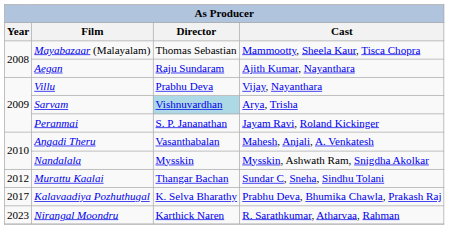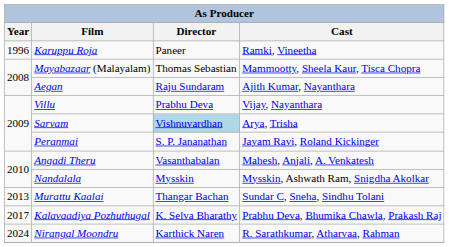 <table class="wikitable" style="font-size: 95%;">
 <tr>
 <th colspan="4" style="background: LightSteelBlue;">As Producer</th>
 </tr>
 <tr>
 <th>Year</th>
 <th>Film</th>
 <th>Director</th>
 <th>Cast</th>
+</tr>
+<tr>
+<td>1996</td>
+<td><em><a href='#'>Karuppu Roja</a></em></td>
+<td>Paneer</td>
+<td><a href='#'>Ramki</a>, <a href='#'>Vineetha</a></td>
 </tr>
 <tr>
 <td rowspan="2">2008</td>
 <td><em><a href='#'>Mayabazaar</a></em> (Malayalam)</td>
 <td>Thomas Sebastian</td>
 <td><a href='#'>Mammootty</a>, <a href='#'>Sheela Kaur</a>, <a href='#'>Tisca Chopra</a></td>
 </tr>
 <tr>
 <td><em><a href='#'>Aegan</a></em></td>
 <td><a href='#'>Raju Sundaram</a></td>
 <td><a href='#'>Ajith Kumar</a>, <a href='#'>Nayanthara</a></td>
 </tr>
 <tr>
 <td rowspan="3">2009</td>
 <td><em><a href='#'>Villu</a></em></td>
 <td><a href='#'>Prabhu Deva</a></td>
 <td><a href='#'>Vijay</a>, <a href='#'>Nayanthara</a></td>
 </tr>
 <tr>
 <td><em><a href='#'>Sarvam</a></em></td>
 <td style="background: lightblue;"><a href='#'>Vishnuvardhan</a></td>
 <td><a href='#'>Arya</a>, <a href='#'>Trisha</a></td>
 </tr>
 <tr>
 <td><em><a href='#'>Peranmai</a></em></td>
 <td><a href='#'>S. P. Jananathan</a></td>
 <td><a href='#'>Jayam Ravi</a>, <a href='#'>Roland Kickinger</a></td>
 </tr>
 <tr>
 <td rowspan="2">2010</td>
 <td><em><a href='#'>Angadi Theru</a></em></td>
 <td><a href='#'>Vasanthabalan</a></td>
 <td><a href='#'>Mahesh</a>, <a href='#'>Anjali</a>, <a href='#'>A. Venkatesh</a></td>
 </tr>
 <tr>
 <td><em><a href='#'>Nandalala</a></em></td>
 <td><a href='#'>Mysskin</a></td>
 <td><a href='#'>Mysskin</a>, Ashwath Ram, <a href='#'>Snigdha Akolkar</a></td>
 </tr>
 <tr>
-<td>2012</td>
+<td>2013</td>
 <td><em><a href='#'>Murattu Kaalai</a></em></td>
 <td><a href='#'>Thangar Bachan</a></td>
 <td><a href='#'>Sundar C</a>, <a href='#'>Sneha</a>, <a href='#'>Sindhu Tolani</a></td>
 </tr>
 <tr>
 <td>2017</td>
 <td><em><a href='#'>Kalavaadiya Pozhuthugal</a></em></td>
 <td><a href='#'>K. Selva Bharathy</a></td>
 <td><a href='#'>Prabhu Deva</a>, <a href='#'>Bhumika Chawla</a>, <a href='#'>Prakash Raj</a></td>
 </tr>
 <tr>
-<td>2023</td>
+<td>2024</td>
 <td><em><a href='#'>Nirangal Moondru</a></em></td>
 <td><a href='#'>Karthick Naren</a></td>
 <td><a href='#'>R. Sarathkumar</a>, <a href='#'>Atharvaa</a>, <a href='#'>Rahman</a></td>
 </tr>
 <tr>
 </tr>
 </table>
